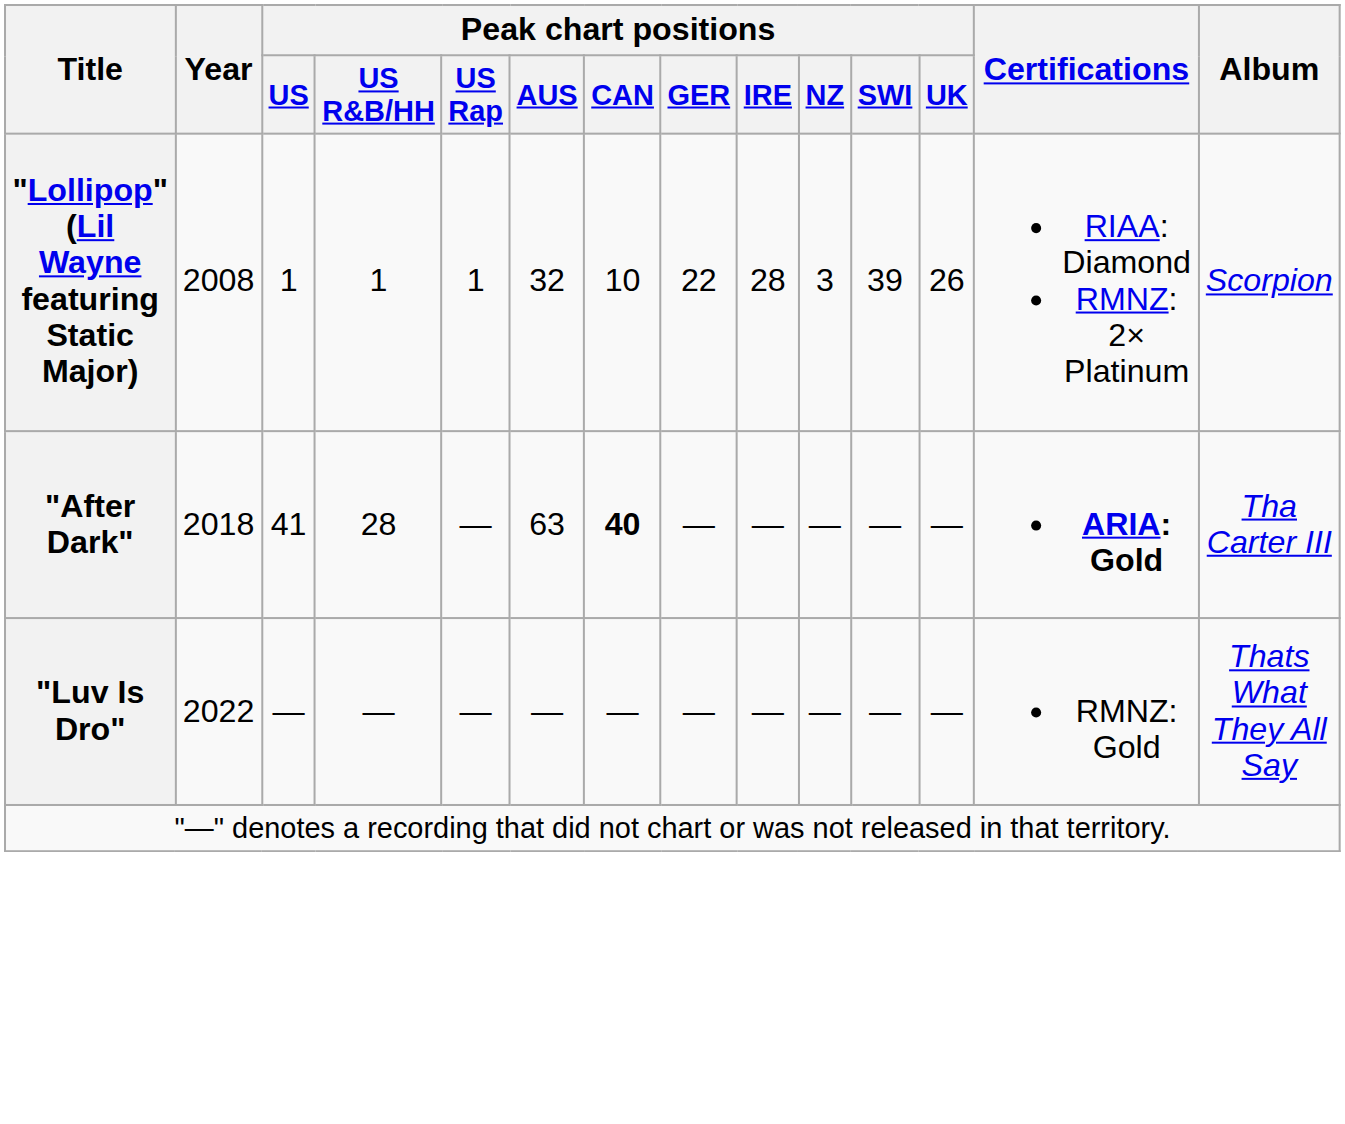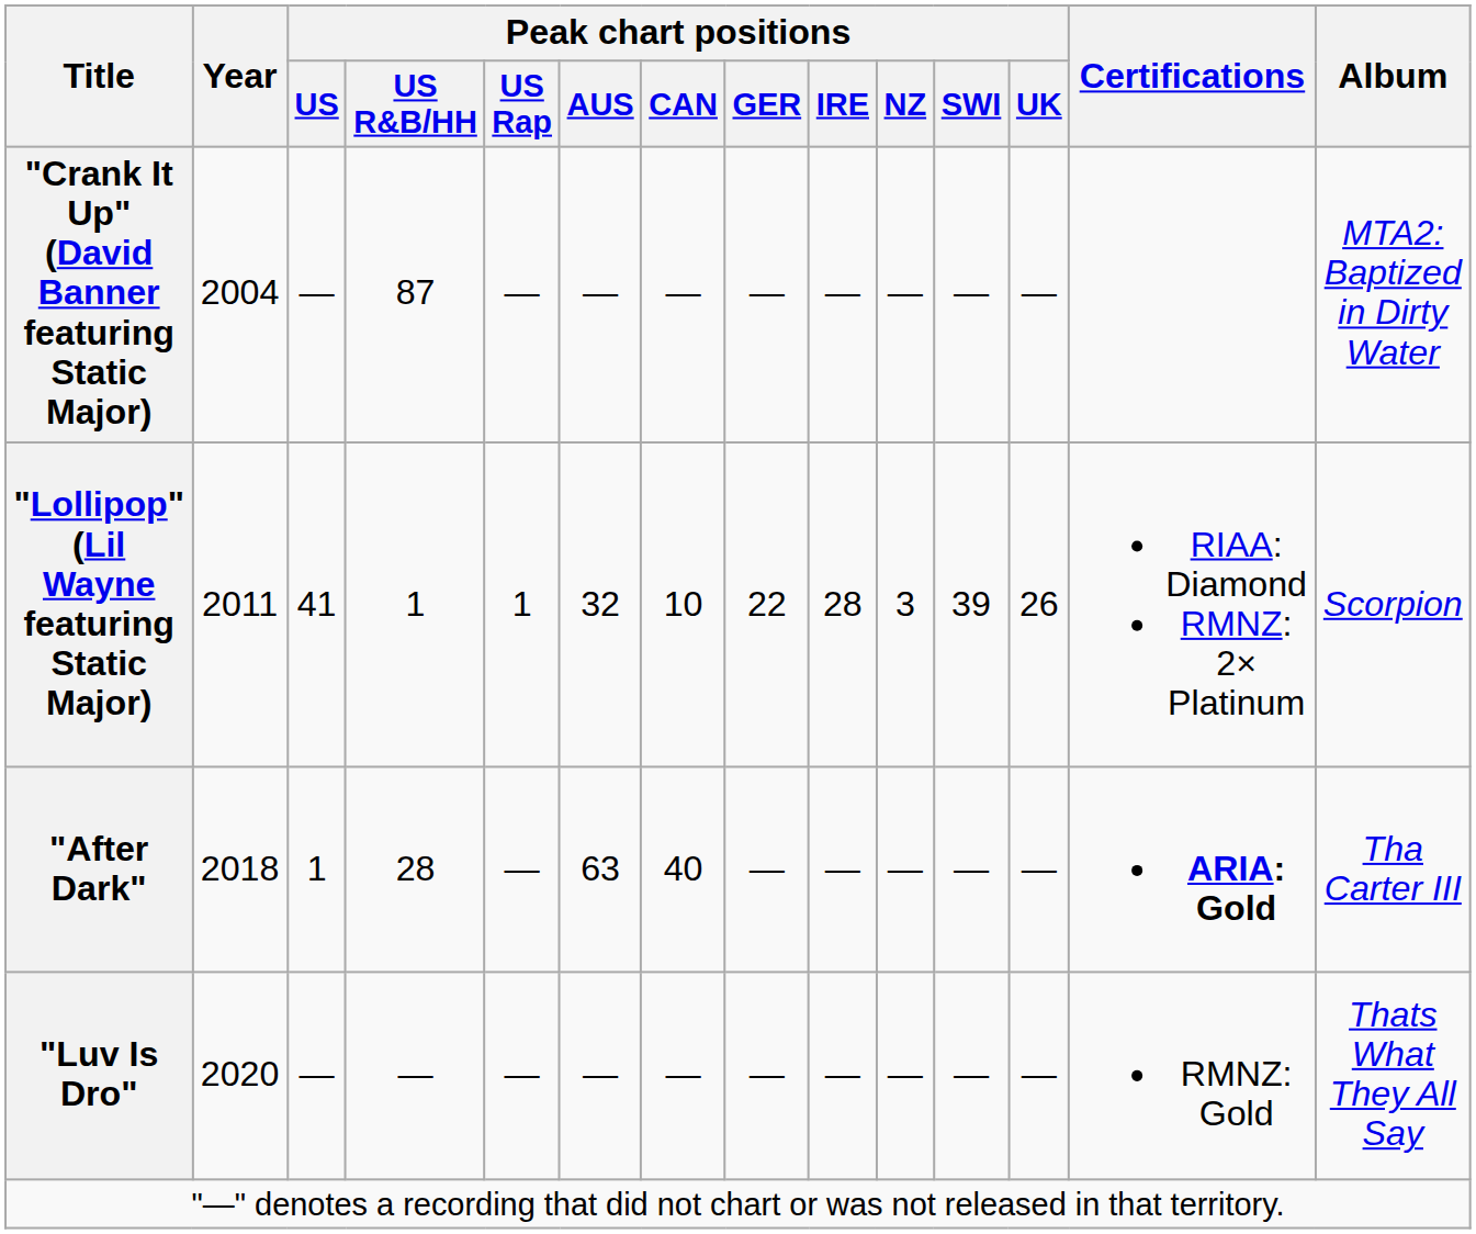 <table class="wikitable plainrowheaders" style="text-align:center;">
 <tr>
 <th scope="col" rowspan="2" style="width:20em;">Title</th>
 <th scope="col" rowspan="2">Year</th>
 <th scope="col" colspan="10">Peak chart positions</th>
 <th scope="col" rowspan="2" style="width:12em;"><a href='#'>Certifications</a></th>
 <th scope="col" rowspan="2">Album</th>
 </tr>
 <tr>
 <th style="width:3em;font-size:90%;"><a href='#'>US</a><br></th>
 <th style="width:3em;font-size:90%;"><a href='#'>US<br>R&B/HH</a><br></th>
 <th style="width:3em;font-size:90%;"><a href='#'>US<br>Rap</a><br></th>
 <th style="width:3em;font-size:90%;"><a href='#'>AUS</a><br></th>
 <th style="width:3em;font-size:90%;"><a href='#'>CAN</a><br></th>
 <th style="width:3em;font-size:90%;"><a href='#'>GER</a><br></th>
 <th style="width:3em;font-size:90%;"><a href='#'>IRE</a><br></th>
 <th style="width:3em;font-size:90%;"><a href='#'>NZ</a><br></th>
 <th style="width:3em;font-size:90%;"><a href='#'>SWI</a><br></th>
 <th style="width:3em;font-size:90%;"><a href='#'>UK</a><br></th>
 </tr>
 <tr>
+<th scope="row">"Crank It Up"<br><span>(<a href='#'>David Banner</a> featuring Static Major)</span></th>
+<td>2004</td>
+<td>—</td>
+<td>87</td>
+<td>—</td>
+<td>—</td>
+<td>—</td>
+<td>—</td>
+<td>—</td>
+<td>—</td>
+<td>—</td>
+<td>—</td>
+<td></td>
+<td><em><a href='#'>MTA2: Baptized in Dirty Water</a></em></td>
+</tr>
+<tr>
 <th scope="row">"<a href='#'>Lollipop</a>"<br><span>(<a href='#'>Lil Wayne</a> featuring Static Major)</span></th>
-<td>2008</td>
-<td>1</td>
+<td>2011</td>
+<td>41</td>
 <td>1</td>
 <td>1</td>
 <td>32</td>
 <td>10</td>
 <td>22</td>
 <td>28</td>
 <td>3</td>
 <td>39</td>
 <td>26</td>
 <td><br><ul><li><a href='#'>RIAA</a>: Diamond</li><li><a href='#'>RMNZ</a>: 2× Platinum</li></ul></td>
 <td><em><a href='#'>Scorpion</a></em></td>
 </tr>
 <tr>
 <th scope="row">"After Dark"<br></th>
 <td>2018</td>
-<td>41</td>
+<td>1</td>
 <td>28</td>
 <td>—</td>
 <td>63</td>
-<td><strong>40</strong></td>
+<td>40</td>
 <td>—</td>
 <td>—</td>
 <td>—</td>
 <td>—</td>
 <td>—</td>
 <td><strong><br><ul><li><a href='#'>ARIA</a>: Gold</li></ul></strong></td>
 <td><em><a href='#'>Tha Carter III</a></em></td>
 </tr>
 <tr>
 <th scope="row">"Luv Is Dro"<br></th>
-<td>2022</td>
+<td>2020</td>
 <td>—</td>
 <td>—</td>
 <td>—</td>
 <td>—</td>
 <td>—</td>
 <td>—</td>
 <td>—</td>
 <td>—</td>
 <td>—</td>
 <td>—</td>
 <td><br><ul><li>RMNZ: Gold</li></ul></td>
 <td><em><a href='#'>Thats What They All Say</a></em></td>
 </tr>
 <tr>
 <td colspan="14" style="font-size:90%">"—" denotes a recording that did not chart or was not released in that territory.</td>
 </tr>
 </table>
